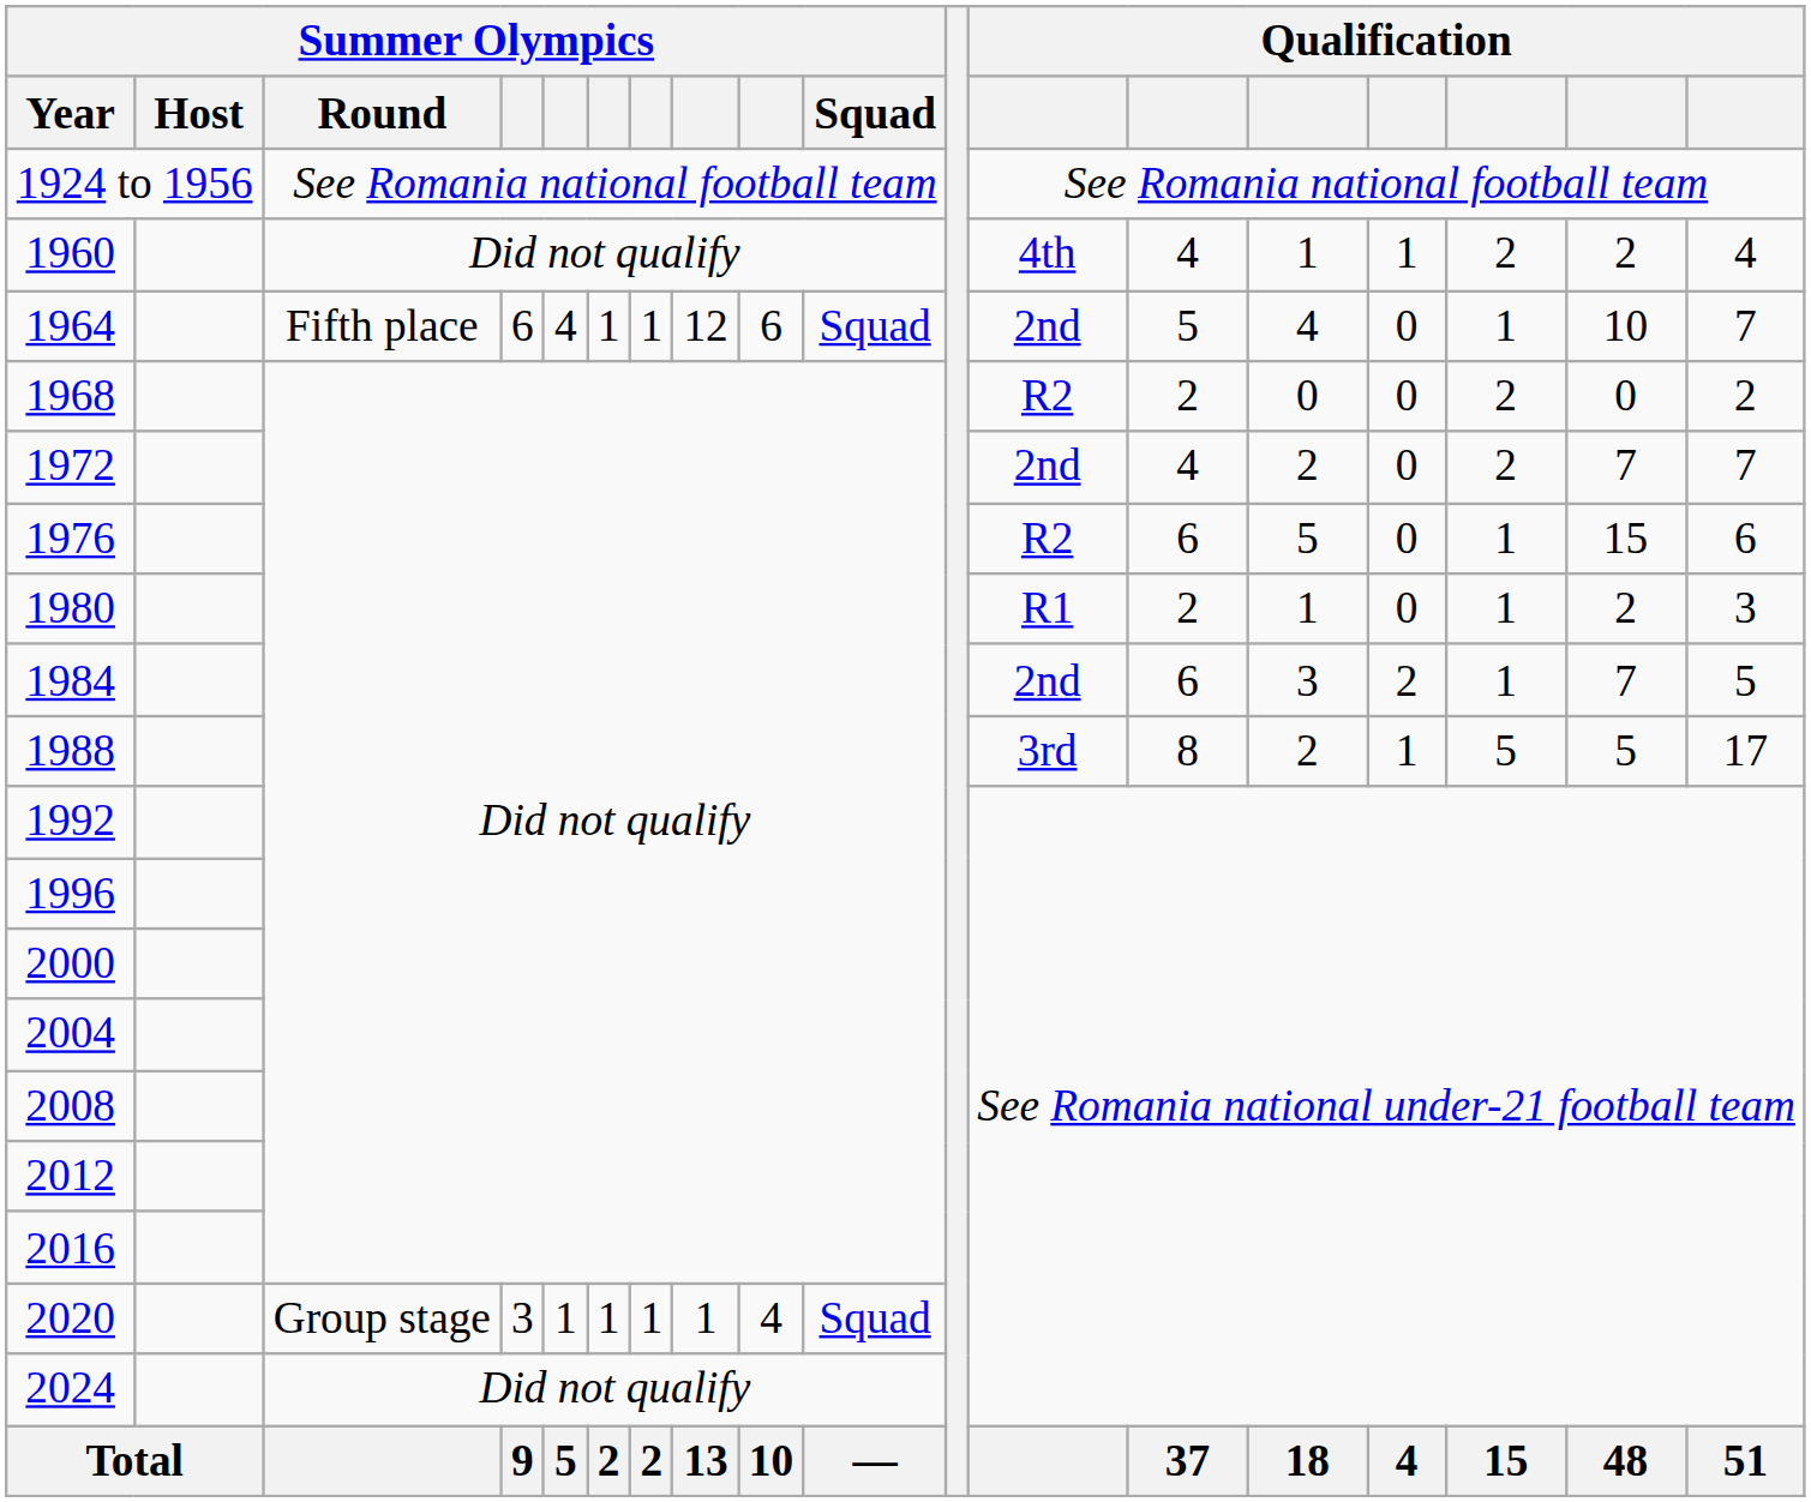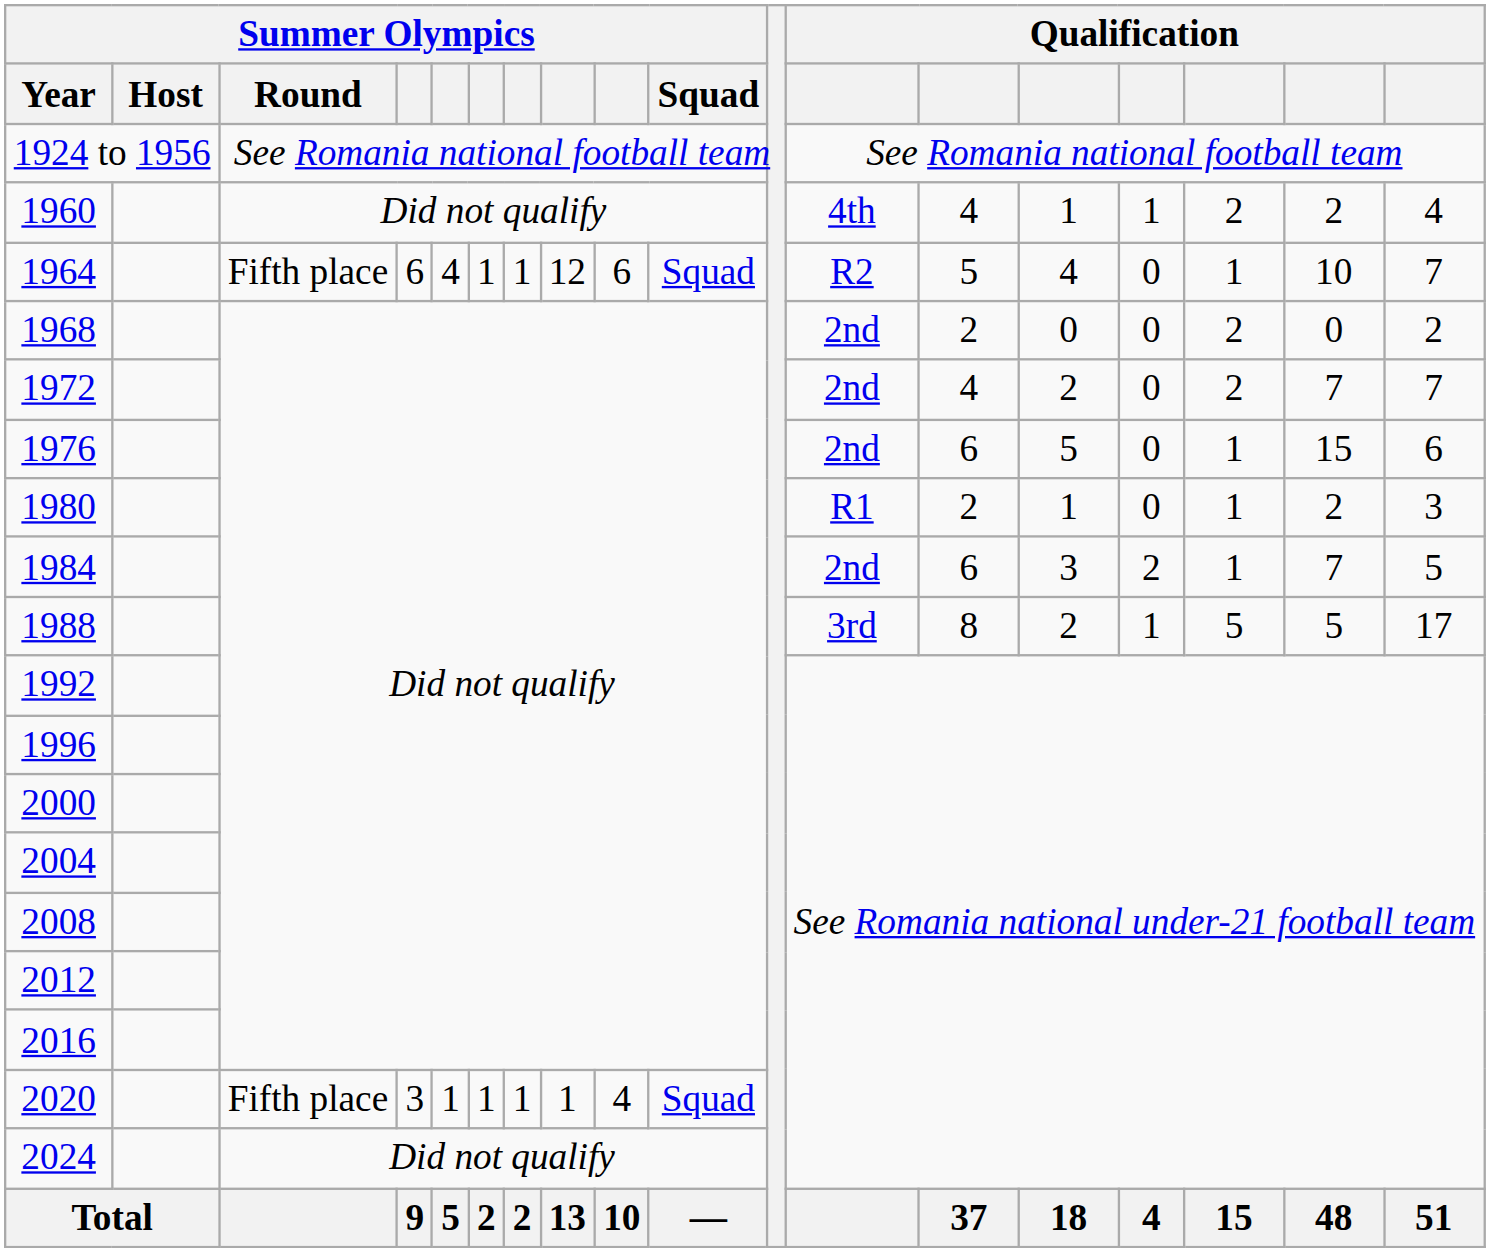 <table class="wikitable" style="text-align: center;font-size:100%;">
 <tr>
 <th colspan="10"><a href='#'>Summer Olympics</a></th>
 <th rowspan="21"></th>
 <th colspan="7">Qualification</th>
 </tr>
 <tr>
 <th>Year</th>
 <th>Host</th>
 <th>Round</th>
 <th></th>
 <th></th>
 <th></th>
 <th></th>
 <th></th>
 <th></th>
 <th>Squad</th>
 <th></th>
 <th></th>
 <th></th>
 <th></th>
 <th></th>
 <th></th>
 <th></th>
 </tr>
 <tr>
 <td colspan="2"><a href='#'>1924</a> to <a href='#'>1956</a></td>
 <td colspan="9"><em>See <a href='#'>Romania national football team</a></em></td>
 <td colspan="7"><em>See <a href='#'>Romania national football team</a></em></td>
 </tr>
 <tr>
 <td><a href='#'>1960</a></td>
 <td align=left></td>
 <td colspan="8"><em>Did not qualify</em></td>
 <td><a href='#'>4th</a></td>
 <td>4</td>
 <td>1</td>
 <td>1</td>
 <td>2</td>
 <td>2</td>
 <td>4</td>
 </tr>
 <tr>
 <td><a href='#'>1964</a></td>
 <td align=left></td>
 <td>Fifth place</td>
 <td>6</td>
 <td>4</td>
 <td>1</td>
 <td>1</td>
 <td>12</td>
 <td>6</td>
 <td><a href='#'>Squad</a></td>
-<td><a href='#'>2nd</a></td>
+<td><a href='#'>R2</a></td>
 <td>5</td>
 <td>4</td>
 <td>0</td>
 <td>1</td>
 <td>10</td>
 <td>7</td>
 </tr>
 <tr>
 <td><a href='#'>1968</a></td>
 <td align=left></td>
 <td colspan="9" rowspan="13"><em>Did not qualify</em></td>
-<td><a href='#'>R2</a></td>
+<td><a href='#'>2nd</a></td>
 <td>2</td>
 <td>0</td>
 <td>0</td>
 <td>2</td>
 <td>0</td>
 <td>2</td>
 </tr>
 <tr>
 <td><a href='#'>1972</a></td>
 <td align=left></td>
 <td><a href='#'>2nd</a></td>
 <td>4</td>
 <td>2</td>
 <td>0</td>
 <td>2</td>
 <td>7</td>
 <td>7</td>
 </tr>
 <tr>
 <td><a href='#'>1976</a></td>
 <td align=left></td>
-<td><a href='#'>R2</a></td>
+<td><a href='#'>2nd</a></td>
 <td>6</td>
 <td>5</td>
 <td>0</td>
 <td>1</td>
 <td>15</td>
 <td>6</td>
 </tr>
 <tr>
 <td><a href='#'>1980</a></td>
 <td align=left></td>
 <td><a href='#'>R1</a></td>
 <td>2</td>
 <td>1</td>
 <td>0</td>
 <td>1</td>
 <td>2</td>
 <td>3</td>
 </tr>
 <tr>
 <td><a href='#'>1984</a></td>
 <td align=left></td>
 <td><a href='#'>2nd</a></td>
 <td>6</td>
 <td>3</td>
 <td>2</td>
 <td>1</td>
 <td>7</td>
 <td>5</td>
 </tr>
 <tr>
 <td><a href='#'>1988</a></td>
 <td align=left></td>
 <td><a href='#'>3rd</a></td>
 <td>8</td>
 <td>2</td>
 <td>1</td>
 <td>5</td>
 <td>5</td>
 <td>17</td>
 </tr>
 <tr>
 <td><a href='#'>1992</a></td>
 <td align=left></td>
 <td colspan="7" rowspan="9"><em>See <a href='#'>Romania national under-21 football team</a></em></td>
 </tr>
 <tr>
 <td><a href='#'>1996</a></td>
 <td align=left></td>
 </tr>
 <tr>
 <td><a href='#'>2000</a></td>
 <td align=left></td>
 </tr>
 <tr>
 <td><a href='#'>2004</a></td>
 <td align=left></td>
 </tr>
 <tr>
 <td><a href='#'>2008</a></td>
 <td align=left></td>
 </tr>
 <tr>
 <td><a href='#'>2012</a></td>
 <td align=left></td>
 </tr>
 <tr>
 <td><a href='#'>2016</a></td>
 <td align=left></td>
 </tr>
 <tr>
 <td><a href='#'>2020</a></td>
 <td align=left></td>
-<td>Group stage</td>
+<td>Fifth place</td>
 <td>3</td>
 <td>1</td>
 <td>1</td>
 <td>1</td>
 <td>1</td>
 <td>4</td>
 <td><a href='#'>Squad</a></td>
 </tr>
 <tr>
 <td><a href='#'>2024</a></td>
 <td align=left></td>
 <td colspan="9"><em>Did not qualify</em></td>
 </tr>
 <tr>
 <th colspan="2">Total</th>
 <th></th>
 <th>9</th>
 <th>5</th>
 <th>2</th>
 <th>2</th>
 <th>13</th>
 <th>10</th>
 <th>—</th>
 <th></th>
 <th>37</th>
 <th>18</th>
 <th>4</th>
 <th>15</th>
 <th>48</th>
 <th>51</th>
 </tr>
 </table>
